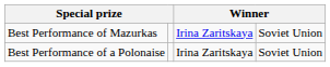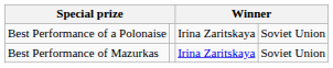 <table class="wikitable">
 <tr>
 <th colspan="2">Special prize</th>
 <th colspan="2">Winner</th>
+</tr>
+<tr>
+<td>Best Performance of a Polonaise</td>
+<td></td>
+<td>Irina Zaritskaya</td>
+<td>Soviet Union</td>
 </tr>
 <tr>
 <td>Best Performance of Mazurkas</td>
 <td></td>
 <td><a href='#'>Irina Zaritskaya</a></td>
 <td>Soviet Union</td>
 </tr>
-<tr>
-<td>Best Performance of a Polonaise</td>
-<td></td>
-<td>Irina Zaritskaya</td>
-<td>Soviet Union</td>
-</tr>
 </table>
